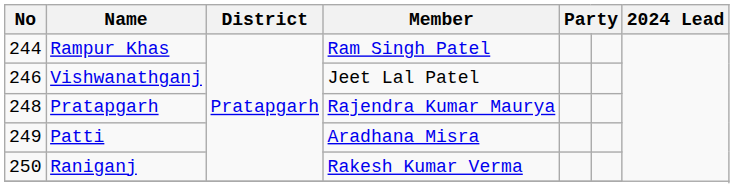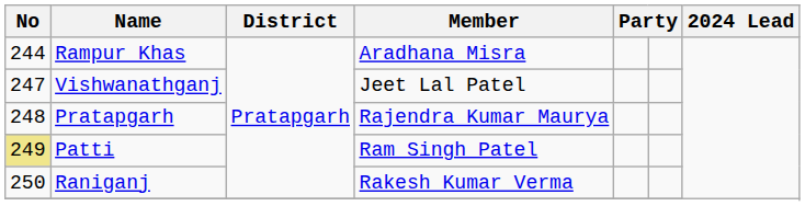 <table class="wikitable sortable">
 <tr>
 <th>No</th>
 <th>Name</th>
 <th>District</th>
 <th>Member</th>
 <th colspan="2">Party</th>
 <th colspan="2">2024 Lead</th>
 </tr>
 <tr>
 <td>244</td>
 <td><a href='#'>Rampur Khas</a></td>
 <td rowspan="5"><a href='#'>Pratapgarh</a></td>
-<td><a href='#'>Ram Singh Patel</a></td>
+<td><a href='#'>Aradhana Misra</a></td>
 <td></td>
 <td></td>
 </tr>
 <tr>
-<td>246</td>
+<td>247</td>
 <td><a href='#'>Vishwanathganj</a></td>
 <td>Jeet Lal Patel</td>
 <td></td>
 <td></td>
 </tr>
 <tr>
 <td>248</td>
 <td><a href='#'>Pratapgarh</a></td>
 <td><a href='#'>Rajendra Kumar Maurya</a></td>
 <td></td>
 <td></td>
 </tr>
 <tr>
-<td>249</td>
+<td style="background: khaki;">249</td>
 <td><a href='#'>Patti</a></td>
-<td><a href='#'>Aradhana Misra</a></td>
+<td><a href='#'>Ram Singh Patel</a></td>
 <td></td>
 <td></td>
 </tr>
 <tr>
 <td>250</td>
 <td><a href='#'>Raniganj</a></td>
 <td><a href='#'>Rakesh Kumar Verma</a></td>
 <td></td>
 <td></td>
 </tr>
 <tr>
 </tr>
 </table>
